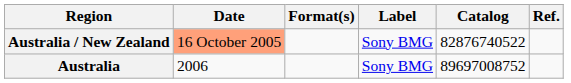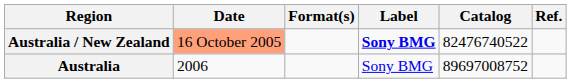 <table class="wikitable sortable plainrowheaders">
 <tr>
 <th scope="col">Region</th>
 <th scope="col">Date</th>
 <th scope="col">Format(s)</th>
 <th scope="col">Label</th>
 <th scope="col">Catalog</th>
 <th scope="col">Ref.</th>
 </tr>
 <tr>
 <th scope="row">Australia / New Zealand</th>
 <td style="background: lightsalmon;">16 October 2005</td>
 <td></td>
-<td><a href='#'>Sony BMG</a></td>
-<td>82876740522</td>
+<td><strong><a href='#'>Sony BMG</a></strong></td>
+<td>82476740522</td>
 <td style="text-align:center;"></td>
 </tr>
 <tr>
 <th scope="row">Australia</th>
 <td>2006</td>
 <td></td>
 <td><a href='#'>Sony BMG</a></td>
 <td>89697008752</td>
 <td style="text-align:center;"></td>
 </tr>
 </table>
